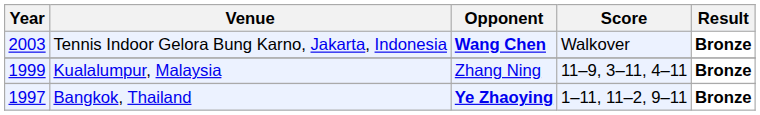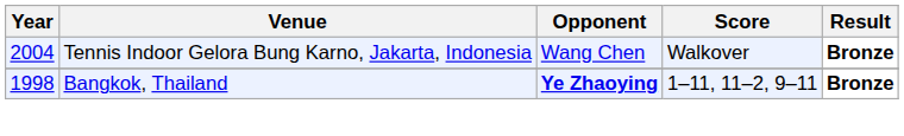 <table class="sortable wikitable" style="font-size: 90%;">
 <tr>
 <th>Year</th>
 <th>Venue</th>
 <th>Opponent</th>
 <th>Score</th>
 <th>Result</th>
 </tr>
 <tr style="background:#ECF2FF">
-<td align="center"><a href='#'>2003</a></td>
+<td align="center"><a href='#'>2004</a></td>
 <td align="left">Tennis Indoor Gelora Bung Karno, <a href='#'>Jakarta</a>, <a href='#'>Indonesia</a></td>
-<td align="left"><strong> <a href='#'>Wang Chen</a></strong></td>
+<td align="left"> <a href='#'>Wang Chen</a></td>
 <td align="left">Walkover</td>
 <td style="text-align:left; background:white"> <strong>Bronze</strong></td>
 </tr>
 <tr>
 </tr>
-<tr style="background:#ECF2FF">
-<td align="center"><a href='#'>1999</a></td>
-<td align="left"><a href='#'>Kualalumpur</a>, <a href='#'>Malaysia</a></td>
-<td align="left"> <a href='#'>Zhang Ning</a></td>
-<td align="left">11–9, 3–11, 4–11</td>
-<td style="text-align:left; background:white"> <strong>Bronze</strong></td>
-</tr>
 <tr>
 </tr>
 <tr style="background:#ECF2FF">
-<td align="center"><a href='#'>1997</a></td>
+<td align="center"><a href='#'>1998</a></td>
 <td align="left"><a href='#'>Bangkok</a>, <a href='#'>Thailand</a></td>
 <td align="left"><strong> <a href='#'>Ye Zhaoying</a></strong></td>
 <td align="left">1–11, 11–2, 9–11</td>
 <td style="text-align:left; background:white"> <strong>Bronze</strong></td>
 </tr>
 </table>
